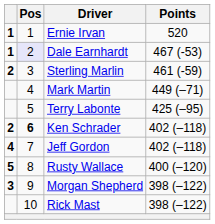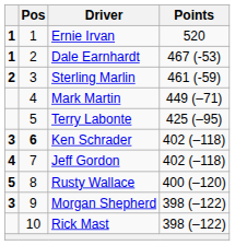 <table class="wikitable" style="font-size: 95%;">
 <tr>
 <th></th>
 <th>Pos</th>
 <th>Driver</th>
 <th>Points</th>
 </tr>
 <tr>
 <td align="left"> <strong>1</strong></td>
 <td style="text-align:center;">1</td>
 <td><a href='#'>Ernie Irvan</a></td>
 <td style="text-align:center;">520</td>
 </tr>
 <tr>
 <td align="left"> <strong>1</strong></td>
-<td style="background: lavender; text-align:center;">2</td>
+<td style="text-align:center;">2</td>
 <td><a href='#'>Dale Earnhardt</a></td>
 <td style="text-align:center;">467 (-53)</td>
 </tr>
 <tr>
 <td align="left"> <strong>2</strong></td>
 <td style="text-align:center;">3</td>
 <td><a href='#'>Sterling Marlin</a></td>
 <td style="text-align:center;">461 (-59)</td>
 </tr>
 <tr>
 <td align="left"></td>
 <td style="text-align:center;">4</td>
 <td><a href='#'>Mark Martin</a></td>
 <td style="text-align:center;">449 (–71)</td>
 </tr>
 <tr>
 <td align="left"></td>
 <td style="text-align:center;">5</td>
 <td><a href='#'>Terry Labonte</a></td>
 <td style="text-align:center;">425 (–95)</td>
 </tr>
 <tr>
-<td align="left"><strong>2</strong></td>
+<td align="left"><strong>3</strong></td>
 <td style="text-align:center;"><strong>6</strong></td>
 <td><a href='#'>Ken Schrader</a></td>
 <td style="text-align:center;">402 (–118)</td>
 </tr>
 <tr>
 <td align="left">  <strong>4</strong></td>
 <td style="text-align:center;">7</td>
 <td><a href='#'>Jeff Gordon</a></td>
 <td style="text-align:center;">402 (–118)</td>
 </tr>
 <tr>
 <td align="left"> <strong>5</strong></td>
 <td style="text-align:center;">8</td>
 <td><a href='#'>Rusty Wallace</a></td>
 <td style="text-align:center;">400 (–120)</td>
 </tr>
 <tr>
 <td align="left"> <strong>3</strong></td>
 <td style="text-align:center;">9</td>
 <td><a href='#'>Morgan Shepherd</a></td>
 <td style="text-align:center;">398 (–122)</td>
 </tr>
 <tr>
 <td align="left"></td>
 <td style="text-align:center;">10</td>
 <td><a href='#'>Rick Mast</a></td>
 <td style="text-align:center;">398 (–122)</td>
 </tr>
 <tr class="sortbottom">
 <th colspan="9"></th>
 </tr>
 </table>
